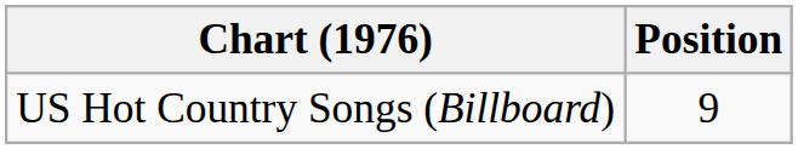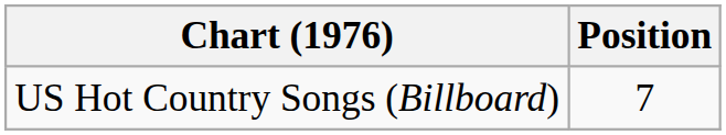 <table class="wikitable">
 <tr>
 <th>Chart (1976)</th>
 <th>Position</th>
 </tr>
 <tr>
 <td>US Hot Country Songs (<em>Billboard</em>)</td>
-<td align="center">9</td>
+<td align="center">7</td>
 </tr>
 </table>
